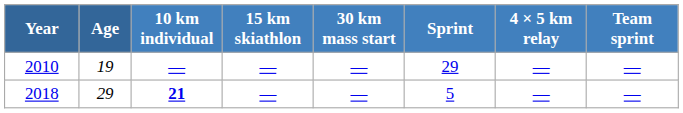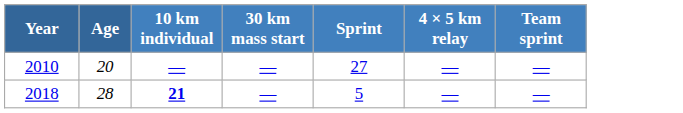 <table class="wikitable" style="font-size:95%; text-align:center; border:grey solid 1px; border-collapse:collapse; background:#ffffff;">
 <tr>
 <th style="background-color:#369; color:white; width:60px;"> Year </th>
 <th style="background-color:#369; color:white; width:40px;"> Age </th>
 <th style="background-color:#4180be; color:white; width:75px;"> 10 km <br> individual </th>
-<th style="background-color:#4180be; color:white; width:75px;"> 15 km <br> skiathlon </th>
 <th style="background-color:#4180be; color:white; width:75px;"> 30 km <br> mass start </th>
 <th style="background-color:#4180be; color:white; width:75px;"> Sprint </th>
 <th style="background-color:#4180be; color:white; width:75px;"> 4 × 5 km <br> relay </th>
 <th style="background-color:#4180be; color:white; width:75px;"> Team <br> sprint </th>
 </tr>
 <tr>
 <td><a href='#'>2010</a></td>
-<td><em>19</em></td>
+<td><em>20</em></td>
 <td><a href='#'>—</a></td>
 <td><a href='#'>—</a></td>
-<td><a href='#'>—</a></td>
-<td><a href='#'>29</a></td>
+<td><a href='#'>27</a></td>
 <td><a href='#'>—</a></td>
 <td><a href='#'>—</a></td>
 </tr>
 <tr>
 <td><a href='#'>2018</a></td>
-<td><em>29</em></td>
+<td><em>28</em></td>
 <td><strong><a href='#'>21</a></strong></td>
-<td><a href='#'>—</a></td>
 <td><a href='#'>—</a></td>
 <td><a href='#'>5</a></td>
 <td><a href='#'>—</a></td>
 <td><a href='#'>—</a></td>
 </tr>
 </table>
